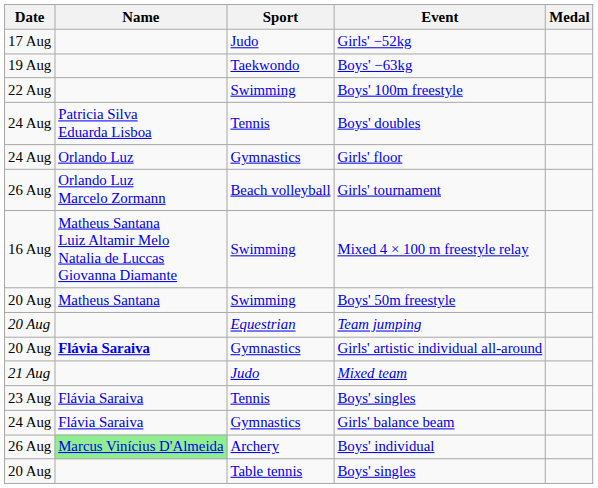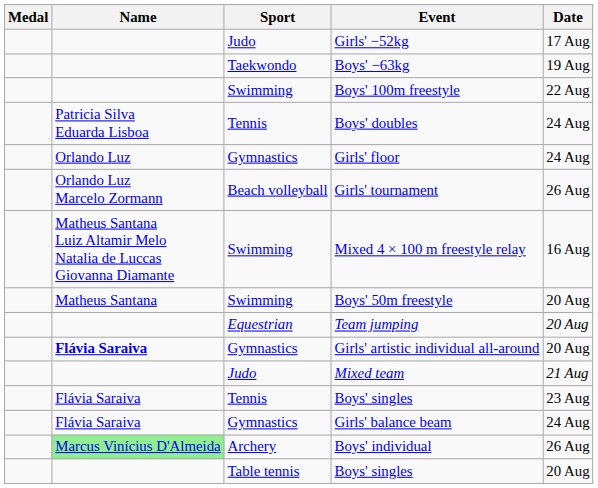 <table class="wikitable sortable" style="font-size:90%">
 <tr>
-<th>Date</th>
+<th>Medal</th>
 <th>Name</th>
 <th>Sport</th>
 <th>Event</th>
-<th>Medal</th>
+<th>Date</th>
 </tr>
 <tr>
-<td>17 Aug</td>
+<td></td>
 <td></td>
 <td><a href='#'>Judo</a></td>
 <td><a href='#'>Girls' −52kg</a></td>
-<td></td>
+<td>17 Aug</td>
 </tr>
 <tr>
-<td>19 Aug</td>
+<td></td>
 <td></td>
 <td><a href='#'>Taekwondo</a></td>
 <td><a href='#'>Boys' −63kg</a></td>
-<td></td>
+<td>19 Aug</td>
 </tr>
 <tr>
-<td>22 Aug</td>
+<td></td>
 <td></td>
 <td><a href='#'>Swimming</a></td>
 <td><a href='#'>Boys' 100m freestyle</a></td>
-<td></td>
+<td>22 Aug</td>
 </tr>
 <tr>
-<td>24 Aug</td>
+<td></td>
 <td><a href='#'>Patricia Silva</a><br><a href='#'>Eduarda Lisboa</a><br></td>
 <td><a href='#'>Tennis</a></td>
 <td><a href='#'>Boys' doubles</a></td>
-<td></td>
+<td>24 Aug</td>
 </tr>
 <tr>
-<td>24 Aug</td>
+<td></td>
 <td><a href='#'>Orlando Luz</a></td>
 <td><a href='#'>Gymnastics</a></td>
 <td><a href='#'>Girls' floor</a></td>
-<td></td>
+<td>24 Aug</td>
 </tr>
 <tr>
-<td>26 Aug</td>
+<td></td>
 <td><a href='#'>Orlando Luz</a><br><a href='#'>Marcelo Zormann</a></td>
 <td><a href='#'>Beach volleyball</a></td>
 <td><a href='#'>Girls' tournament</a></td>
-<td></td>
+<td>26 Aug</td>
 </tr>
 <tr>
-<td>16 Aug</td>
+<td></td>
 <td><a href='#'>Matheus Santana</a><br><a href='#'>Luiz Altamir Melo</a><br><a href='#'>Natalia de Luccas</a><br><a href='#'>Giovanna Diamante</a></td>
 <td><a href='#'>Swimming</a></td>
 <td><a href='#'>Mixed 4 × 100 m freestyle relay</a></td>
-<td></td>
+<td>16 Aug</td>
 </tr>
 <tr>
-<td>20 Aug</td>
+<td></td>
 <td><a href='#'>Matheus Santana</a></td>
 <td><a href='#'>Swimming</a></td>
 <td><a href='#'>Boys' 50m freestyle</a></td>
-<td></td>
+<td>20 Aug</td>
 </tr>
 <tr>
-<td><em>20 Aug</em></td>
+<td><em></em></td>
 <td><em></em></td>
 <td><em><a href='#'>Equestrian</a></em></td>
 <td><em><a href='#'>Team jumping</a></em></td>
-<td><em></em></td>
+<td><em>20 Aug</em></td>
 </tr>
 <tr>
-<td>20 Aug</td>
+<td></td>
 <td><strong><a href='#'>Flávia Saraiva</a></strong></td>
 <td><a href='#'>Gymnastics</a></td>
 <td><a href='#'>Girls' artistic individual all-around</a></td>
-<td></td>
+<td>20 Aug</td>
 </tr>
 <tr>
-<td><em>21 Aug</em></td>
+<td><em></em></td>
 <td><em> </em></td>
 <td><em><a href='#'>Judo</a> </em></td>
 <td><em><a href='#'>Mixed team</a></em></td>
-<td><em></em></td>
+<td><em>21 Aug</em></td>
 </tr>
 <tr>
-<td>23 Aug</td>
+<td></td>
 <td><a href='#'>Flávia Saraiva</a></td>
 <td><a href='#'>Tennis</a></td>
 <td><a href='#'>Boys' singles</a></td>
-<td></td>
+<td>23 Aug</td>
 </tr>
 <tr>
-<td>24 Aug</td>
+<td></td>
 <td><a href='#'>Flávia Saraiva</a></td>
 <td><a href='#'>Gymnastics</a></td>
 <td><a href='#'>Girls' balance beam</a></td>
-<td></td>
+<td>24 Aug</td>
 </tr>
 <tr>
-<td>26 Aug</td>
+<td></td>
 <td style="background: lightgreen;"><a href='#'>Marcus Vinícius D'Almeida</a></td>
 <td><a href='#'>Archery</a></td>
 <td><a href='#'>Boys' individual</a></td>
-<td></td>
+<td>26 Aug</td>
 </tr>
 <tr>
-<td>20 Aug</td>
+<td></td>
 <td></td>
 <td><a href='#'>Table tennis</a></td>
 <td><a href='#'>Boys' singles</a></td>
-<td></td>
+<td>20 Aug</td>
 </tr>
 </table>
